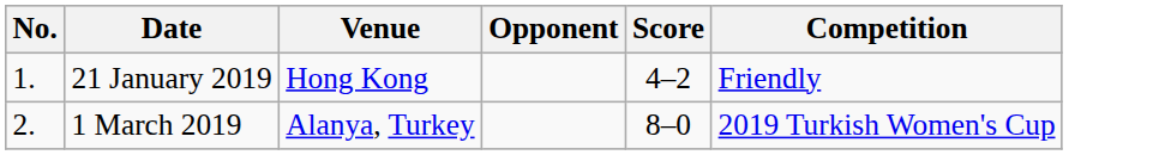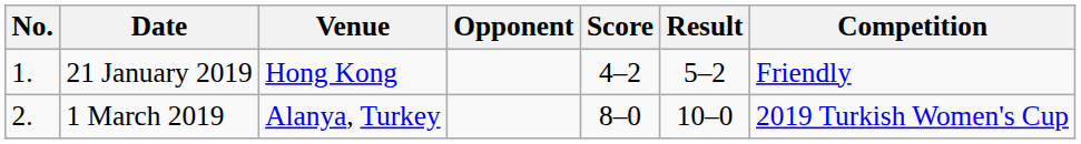 <table class="wikitable">
 <tr>
 <th>No.</th>
 <th>Date</th>
 <th>Venue</th>
 <th>Opponent</th>
 <th>Score</th>
+<th>Result</th>
 <th>Competition</th>
 </tr>
 <tr>
 <td>1.</td>
 <td>21 January 2019</td>
 <td><a href='#'>Hong Kong</a></td>
 <td></td>
 <td align=center>4–2</td>
+<td align=center>5–2</td>
 <td><a href='#'>Friendly</a></td>
 </tr>
 <tr>
 <td>2.</td>
 <td>1 March 2019</td>
 <td><a href='#'>Alanya</a>, <a href='#'>Turkey</a></td>
 <td></td>
 <td align=center>8–0</td>
+<td align=center>10–0</td>
 <td><a href='#'>2019 Turkish Women's Cup</a></td>
 </tr>
 </table>
